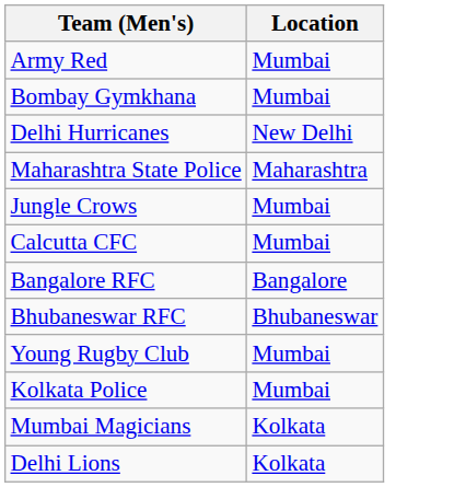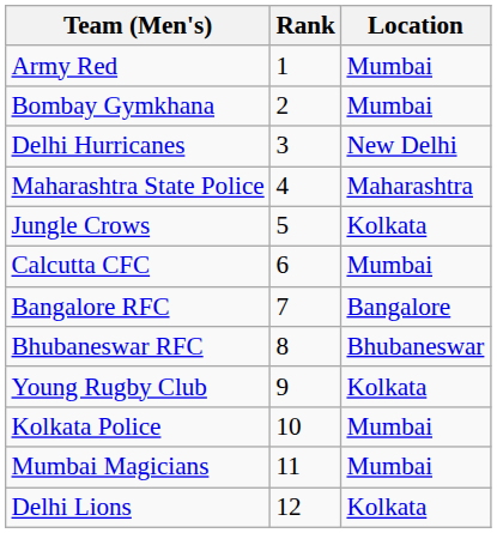 <table class="wikitable sortable">
 <tr>
 <th>Team (Men's)</th>
+<th>Rank</th>
 <th>Location</th>
 </tr>
 <tr>
 <td><a href='#'>Army Red</a></td>
+<td>1</td>
 <td><a href='#'>Mumbai</a></td>
 </tr>
 <tr>
 <td><a href='#'>Bombay Gymkhana</a></td>
+<td>2</td>
 <td><a href='#'>Mumbai</a></td>
 </tr>
 <tr>
 <td><a href='#'>Delhi Hurricanes</a></td>
+<td>3</td>
 <td><a href='#'>New Delhi</a></td>
 </tr>
 <tr>
 <td><a href='#'>Maharashtra State Police</a></td>
+<td>4</td>
 <td><a href='#'>Maharashtra</a></td>
 </tr>
 <tr>
 <td><a href='#'>Jungle Crows</a></td>
-<td><a href='#'>Mumbai</a></td>
+<td>5</td>
+<td><a href='#'>Kolkata</a></td>
 </tr>
 <tr>
 <td><a href='#'>Calcutta CFC</a></td>
+<td>6</td>
 <td><a href='#'>Mumbai</a></td>
 </tr>
 <tr>
 <td><a href='#'>Bangalore RFC</a></td>
+<td>7</td>
 <td><a href='#'>Bangalore</a></td>
 </tr>
 <tr>
 <td><a href='#'>Bhubaneswar RFC</a></td>
+<td>8</td>
 <td><a href='#'>Bhubaneswar</a></td>
 </tr>
 <tr>
 <td><a href='#'>Young Rugby Club</a></td>
-<td><a href='#'>Mumbai</a></td>
+<td>9</td>
+<td><a href='#'>Kolkata</a></td>
 </tr>
 <tr>
 <td><a href='#'>Kolkata Police</a></td>
+<td>10</td>
 <td><a href='#'>Mumbai</a></td>
 </tr>
 <tr>
 <td><a href='#'>Mumbai Magicians</a></td>
-<td><a href='#'>Kolkata</a></td>
+<td>11</td>
+<td><a href='#'>Mumbai</a></td>
 </tr>
 <tr>
 <td><a href='#'>Delhi Lions</a></td>
+<td>12</td>
 <td><a href='#'>Kolkata</a></td>
 </tr>
 </table>
